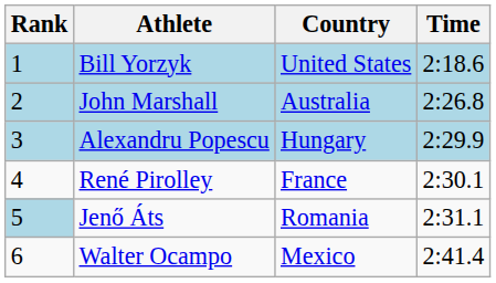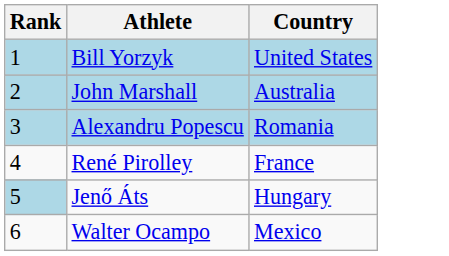 <table class="wikitable">
 <tr>
 <th>Rank</th>
 <th>Athlete</th>
 <th>Country</th>
-<th>Time</th>
 </tr>
 <tr bgcolor=lightblue>
 <td>1</td>
 <td><a href='#'>Bill Yorzyk</a></td>
 <td><a href='#'>United States</a></td>
-<td>2:18.6</td>
 </tr>
 <tr bgcolor=lightblue>
 <td>2</td>
 <td><a href='#'>John Marshall</a></td>
 <td><a href='#'>Australia</a></td>
-<td>2:26.8</td>
 </tr>
 <tr bgcolor=lightblue>
 <td>3</td>
 <td><a href='#'>Alexandru Popescu</a></td>
-<td><a href='#'>Hungary</a></td>
-<td>2:29.9</td>
+<td><a href='#'>Romania</a></td>
 </tr>
 <tr>
 <td>4</td>
 <td><a href='#'>René Pirolley</a></td>
 <td><a href='#'>France</a></td>
-<td>2:30.1</td>
 </tr>
 <tr>
 <td style="background: lightblue;">5</td>
 <td><a href='#'>Jenő Áts</a></td>
-<td><a href='#'>Romania</a></td>
-<td>2:31.1</td>
+<td><a href='#'>Hungary</a></td>
 </tr>
 <tr>
 <td>6</td>
 <td><a href='#'>Walter Ocampo</a></td>
 <td><a href='#'>Mexico</a></td>
-<td>2:41.4</td>
 </tr>
 </table>
